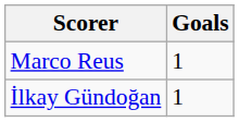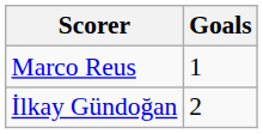 <table class="wikitable">
 <tr>
 <th>Scorer</th>
 <th>Goals</th>
 </tr>
 <tr>
 <td> <a href='#'>Marco Reus</a></td>
 <td>1</td>
 </tr>
 <tr>
 <td> <a href='#'>İlkay Gündoğan</a></td>
-<td>1</td>
+<td>2</td>
 </tr>
 </table>
